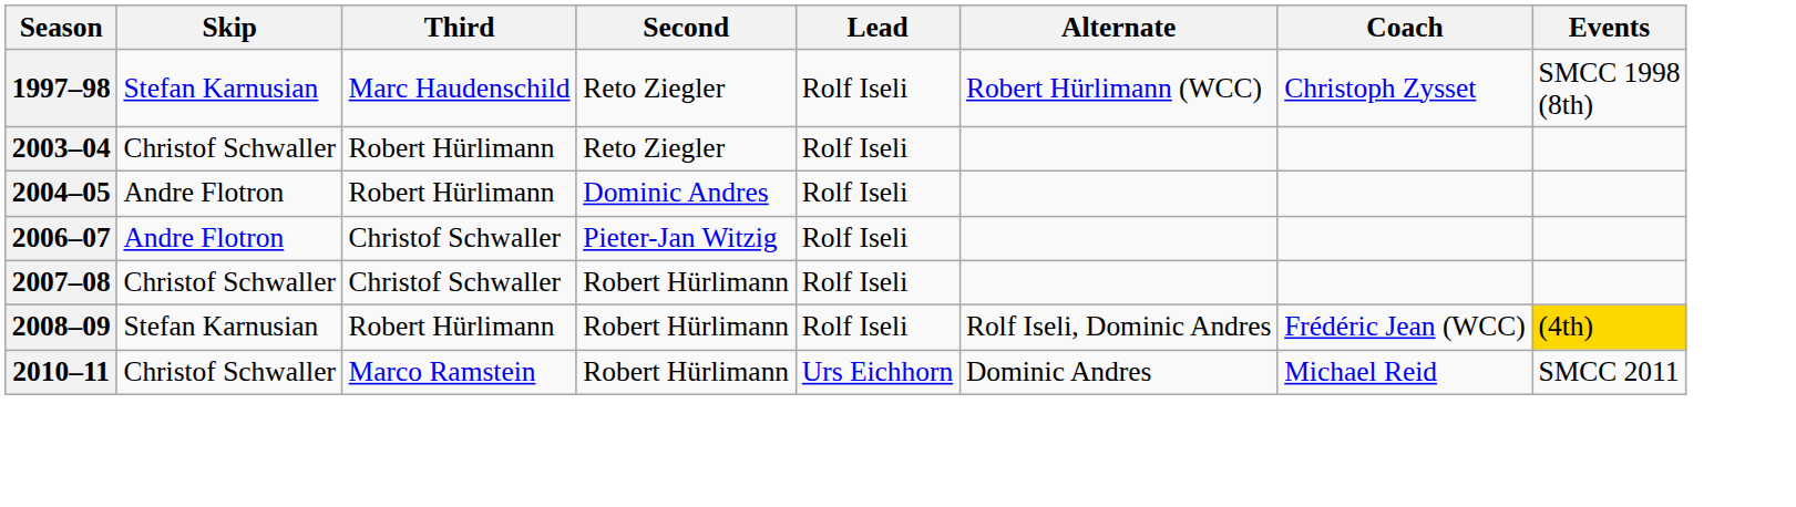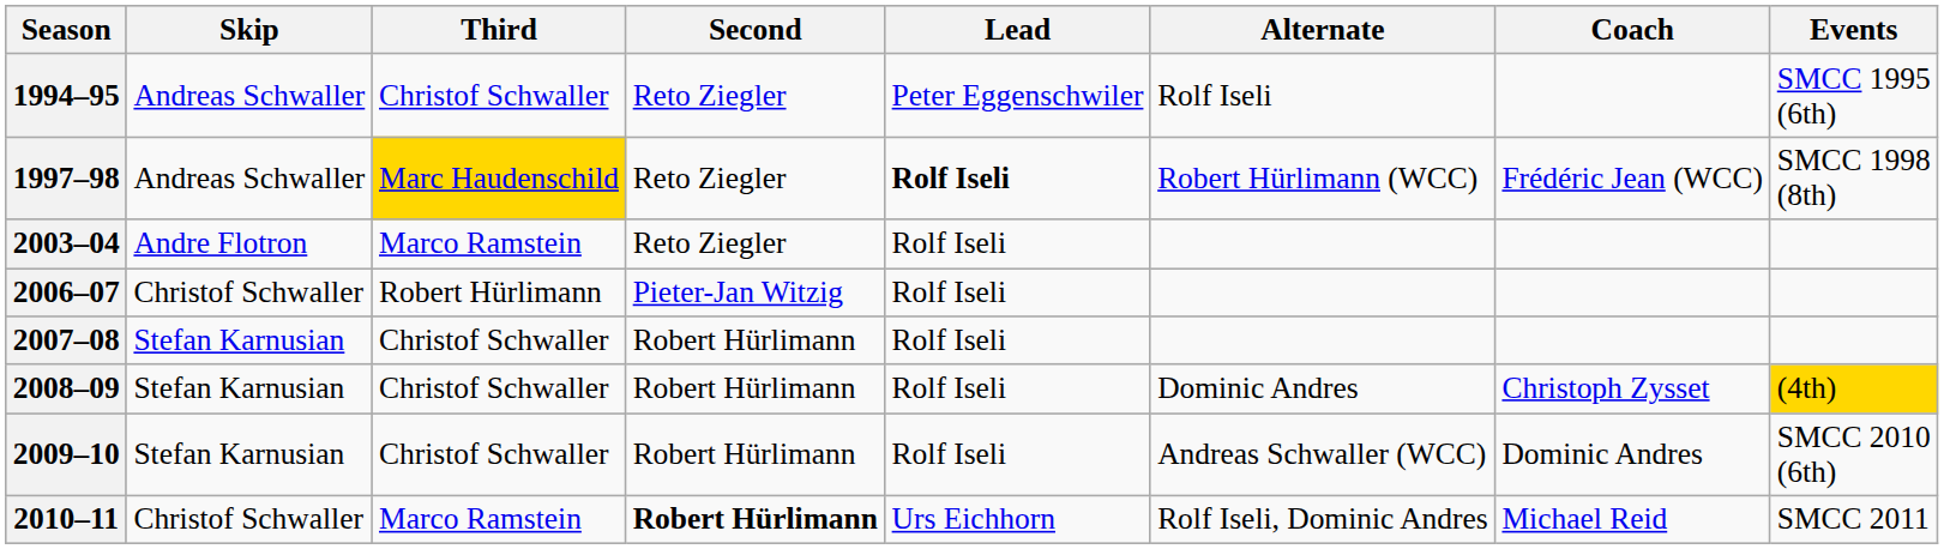 <table class="wikitable">
 <tr>
 <th scope="col">Season</th>
 <th scope="col">Skip</th>
 <th scope="col">Third</th>
 <th scope="col">Second</th>
 <th scope="col">Lead</th>
 <th scope="col">Alternate</th>
 <th scope="col">Coach</th>
 <th scope="col">Events</th>
 </tr>
 <tr>
+<th scope="row">1994–95</th>
+<td><a href='#'>Andreas Schwaller</a></td>
+<td><a href='#'>Christof Schwaller</a></td>
+<td><a href='#'>Reto Ziegler</a></td>
+<td><a href='#'>Peter Eggenschwiler</a></td>
+<td>Rolf Iseli</td>
+<td></td>
+<td><a href='#'>SMCC</a> 1995 <br> (6th)</td>
+</tr>
+<tr>
 <th scope="row">1997–98</th>
-<td><a href='#'>Stefan Karnusian</a></td>
-<td><a href='#'>Marc Haudenschild</a></td>
+<td>Andreas Schwaller</td>
+<td style="background: gold;"><a href='#'>Marc Haudenschild</a></td>
 <td>Reto Ziegler</td>
-<td>Rolf Iseli</td>
+<td><strong>Rolf Iseli</strong></td>
 <td><a href='#'>Robert Hürlimann</a> (WCC)</td>
-<td><a href='#'>Christoph Zysset</a></td>
+<td><a href='#'>Frédéric Jean</a> (WCC)</td>
 <td>SMCC 1998 <br> (8th)</td>
 </tr>
 <tr>
 <th scope="row">2003–04</th>
-<td>Christof Schwaller</td>
-<td>Robert Hürlimann</td>
+<td><a href='#'>Andre Flotron</a></td>
+<td><a href='#'>Marco Ramstein</a></td>
 <td>Reto Ziegler</td>
 <td>Rolf Iseli</td>
 <td></td>
 <td></td>
 <td></td>
 </tr>
 <tr>
-<th scope="row">2004–05</th>
-<td>Andre Flotron</td>
+<th scope="row">2006–07</th>
+<td>Christof Schwaller</td>
 <td>Robert Hürlimann</td>
-<td><a href='#'>Dominic Andres</a></td>
-<td>Rolf Iseli</td>
-<td></td>
-<td></td>
-<td></td>
-</tr>
-<tr>
-<th scope="row">2006–07</th>
-<td><a href='#'>Andre Flotron</a></td>
-<td>Christof Schwaller</td>
 <td><a href='#'>Pieter-Jan Witzig</a></td>
 <td>Rolf Iseli</td>
 <td></td>
 <td></td>
 <td></td>
 </tr>
 <tr>
 <th scope="row">2007–08</th>
-<td>Christof Schwaller</td>
+<td><a href='#'>Stefan Karnusian</a></td>
 <td>Christof Schwaller</td>
 <td>Robert Hürlimann</td>
 <td>Rolf Iseli</td>
 <td></td>
 <td></td>
 <td></td>
 </tr>
 <tr>
 <th scope="row">2008–09</th>
 <td>Stefan Karnusian</td>
-<td>Robert Hürlimann</td>
+<td>Christof Schwaller</td>
 <td>Robert Hürlimann</td>
 <td>Rolf Iseli</td>
-<td>Rolf Iseli, Dominic Andres</td>
-<td><a href='#'>Frédéric Jean</a> (WCC)</td>
+<td>Dominic Andres</td>
+<td><a href='#'>Christoph Zysset</a></td>
 <td style="background: gold;"> (4th)</td>
+</tr>
+<tr>
+<th scope="row">2009–10</th>
+<td>Stefan Karnusian</td>
+<td>Christof Schwaller</td>
+<td>Robert Hürlimann</td>
+<td>Rolf Iseli</td>
+<td>Andreas Schwaller (WCC)</td>
+<td>Dominic Andres</td>
+<td>SMCC 2010 <br> (6th)</td>
 </tr>
 <tr>
 <th scope="row">2010–11</th>
 <td>Christof Schwaller</td>
 <td><a href='#'>Marco Ramstein</a></td>
-<td>Robert Hürlimann</td>
+<td><strong>Robert Hürlimann</strong></td>
 <td><a href='#'>Urs Eichhorn</a></td>
-<td>Dominic Andres</td>
+<td>Rolf Iseli, Dominic Andres</td>
 <td><a href='#'>Michael Reid</a></td>
 <td>SMCC 2011 </td>
 </tr>
 </table>
